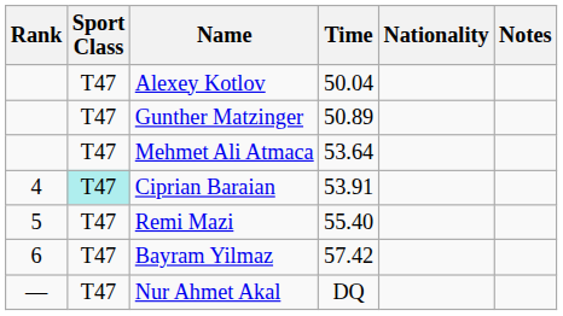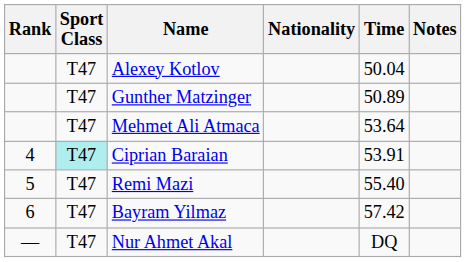 <table class="wikitable sortable" style="text-align:center">
 <tr>
 <th>Rank</th>
 <th>Sport<br>Class</th>
 <th>Name</th>
+<th>Nationality</th>
 <th>Time</th>
-<th>Nationality</th>
 <th>Notes</th>
 </tr>
 <tr>
 <td></td>
 <td>T47</td>
 <td align=left><a href='#'>Alexey Kotlov</a></td>
+<td align=left></td>
 <td>50.04</td>
-<td align=left></td>
 <td></td>
 </tr>
 <tr>
 <td></td>
 <td>T47</td>
 <td align=left><a href='#'>Gunther Matzinger</a></td>
+<td align=left></td>
 <td>50.89</td>
-<td align=left></td>
 <td></td>
 </tr>
 <tr>
 <td></td>
 <td>T47</td>
 <td align=left><a href='#'>Mehmet Ali Atmaca</a></td>
+<td align=left></td>
 <td>53.64</td>
-<td align=left></td>
 <td></td>
 </tr>
 <tr>
 <td>4</td>
 <td style="background: paleturquoise;">T47</td>
 <td align=left><a href='#'>Ciprian Baraian</a></td>
+<td align=left></td>
 <td>53.91</td>
-<td align=left></td>
 <td></td>
 </tr>
 <tr>
 <td>5</td>
 <td>T47</td>
 <td align=left><a href='#'>Remi Mazi</a></td>
+<td align=left></td>
 <td>55.40</td>
-<td align=left></td>
 <td></td>
 </tr>
 <tr>
 <td>6</td>
 <td>T47</td>
 <td align=left><a href='#'>Bayram Yilmaz</a></td>
+<td align=left></td>
 <td>57.42</td>
-<td align=left></td>
 <td></td>
 </tr>
 <tr>
 <td>—</td>
 <td>T47</td>
 <td align=left><a href='#'>Nur Ahmet Akal</a></td>
+<td align=left></td>
 <td>DQ</td>
-<td align=left></td>
 <td></td>
 </tr>
 </table>
